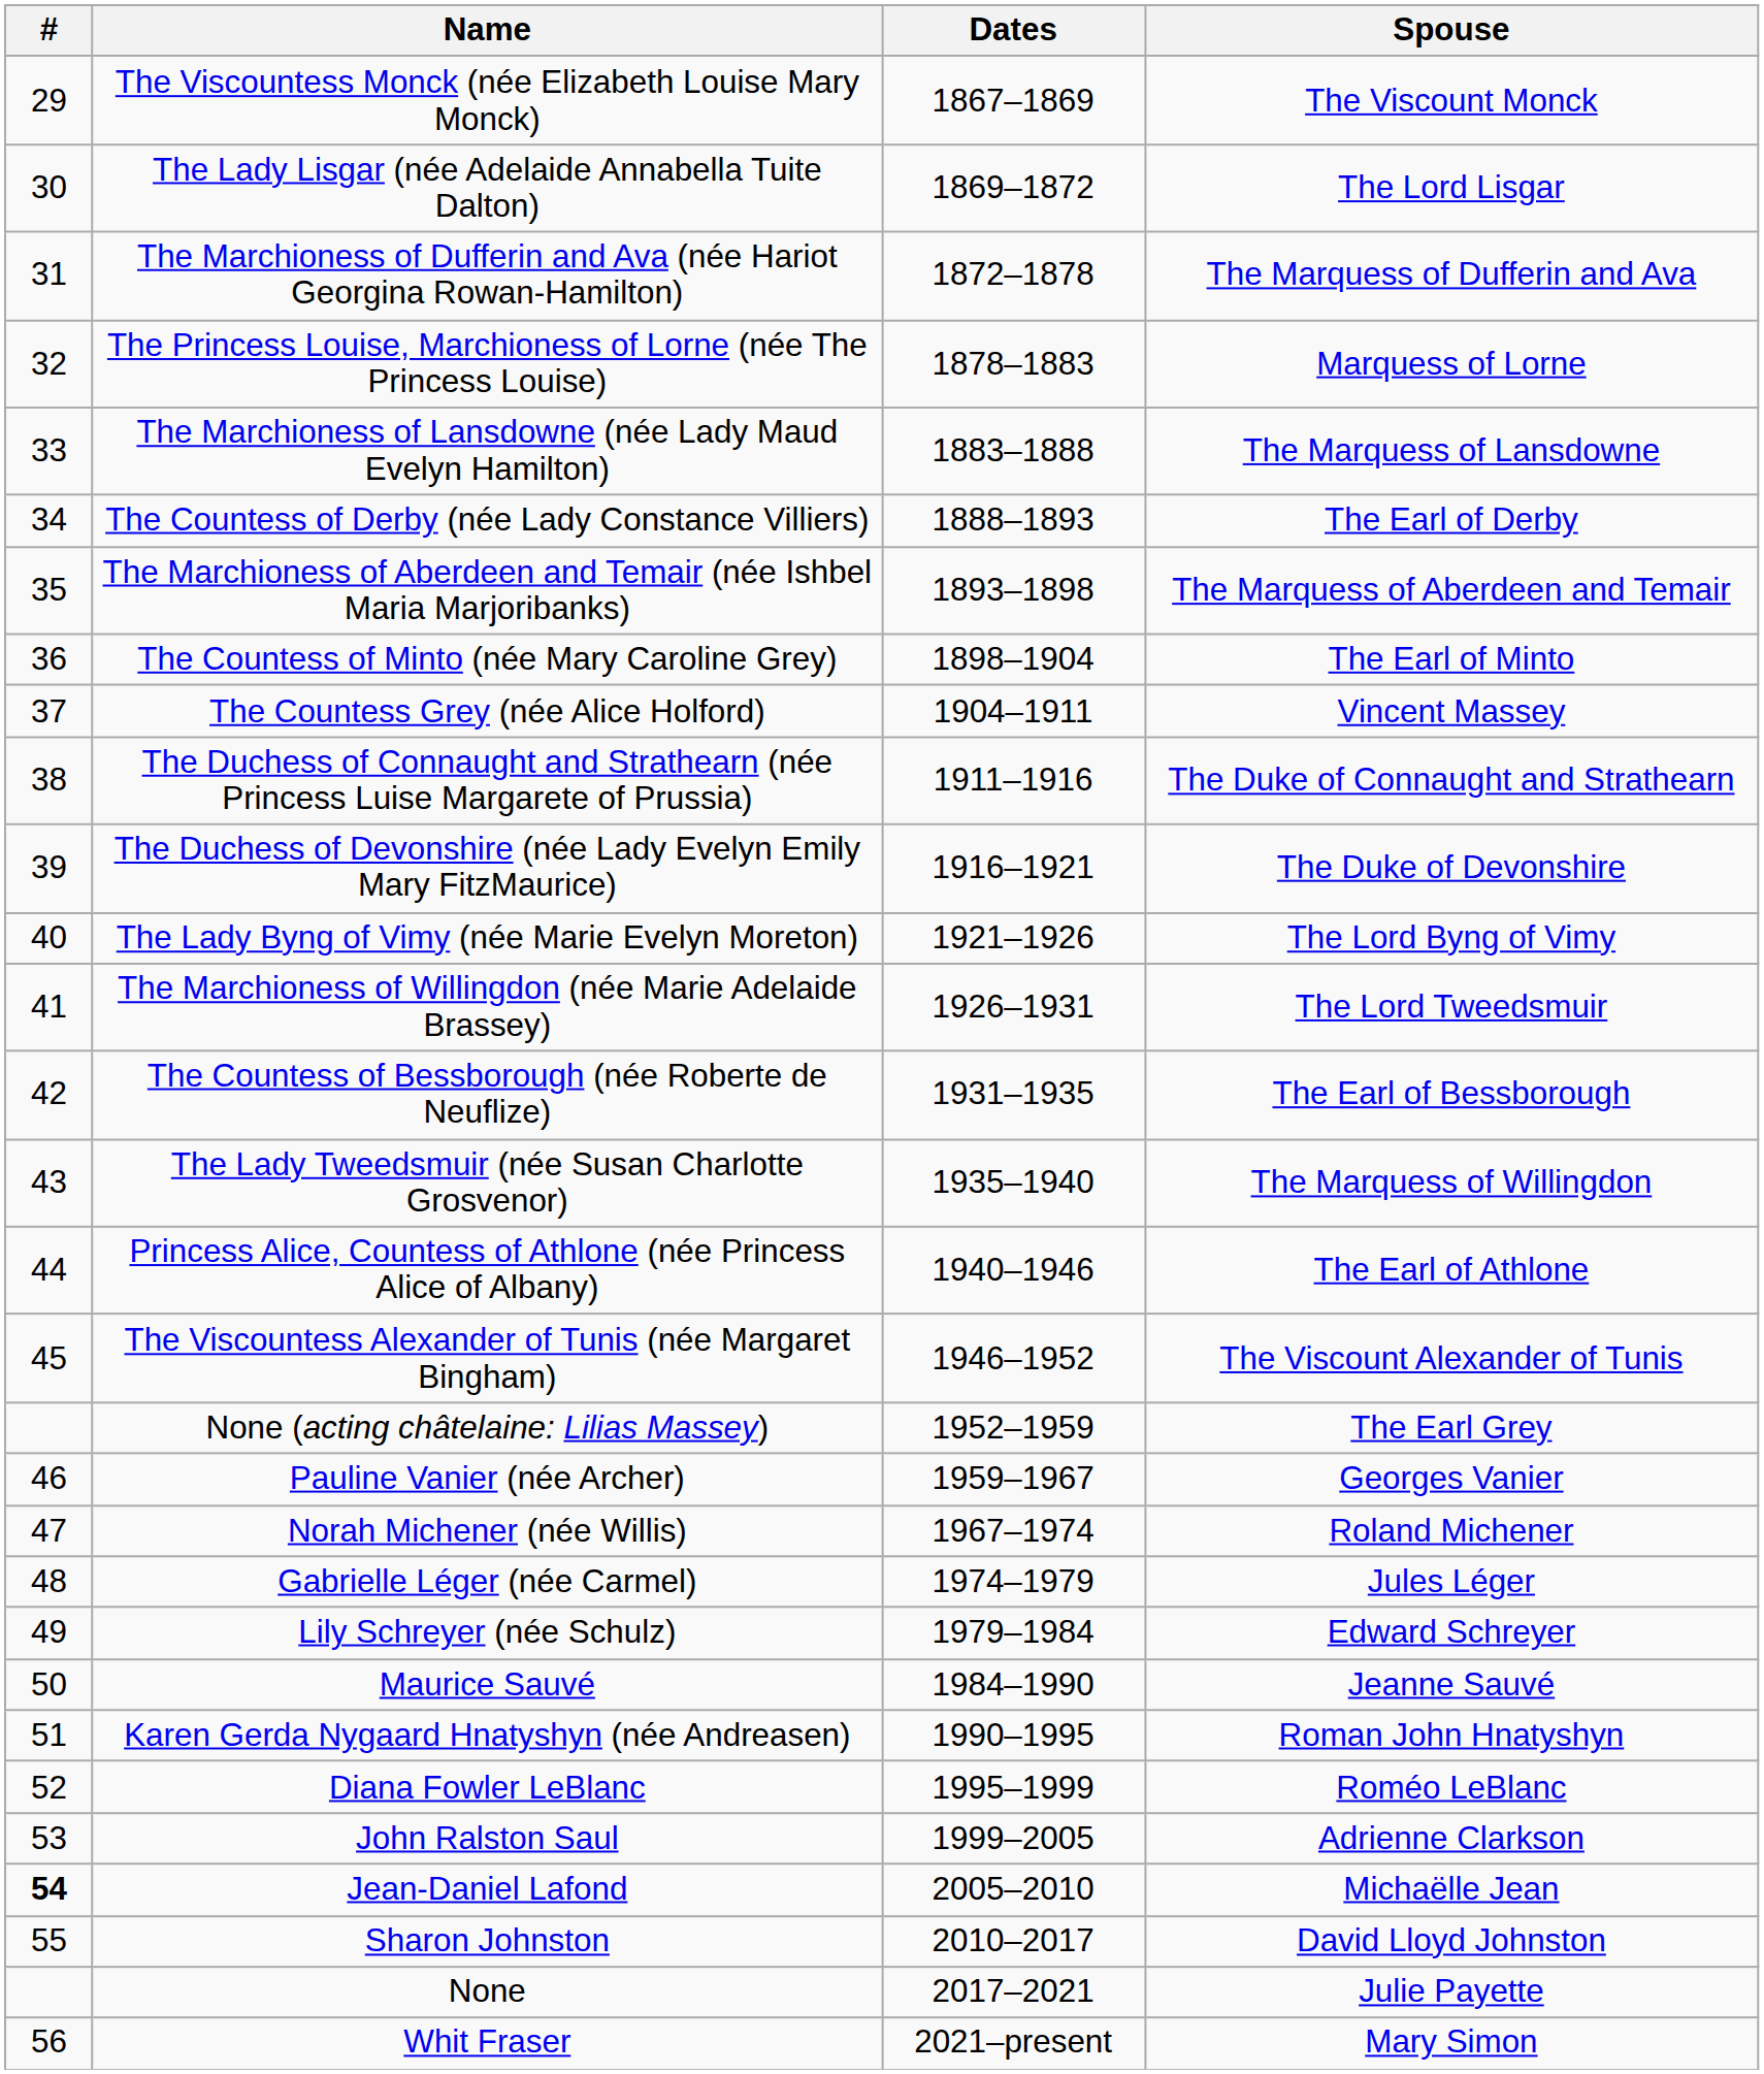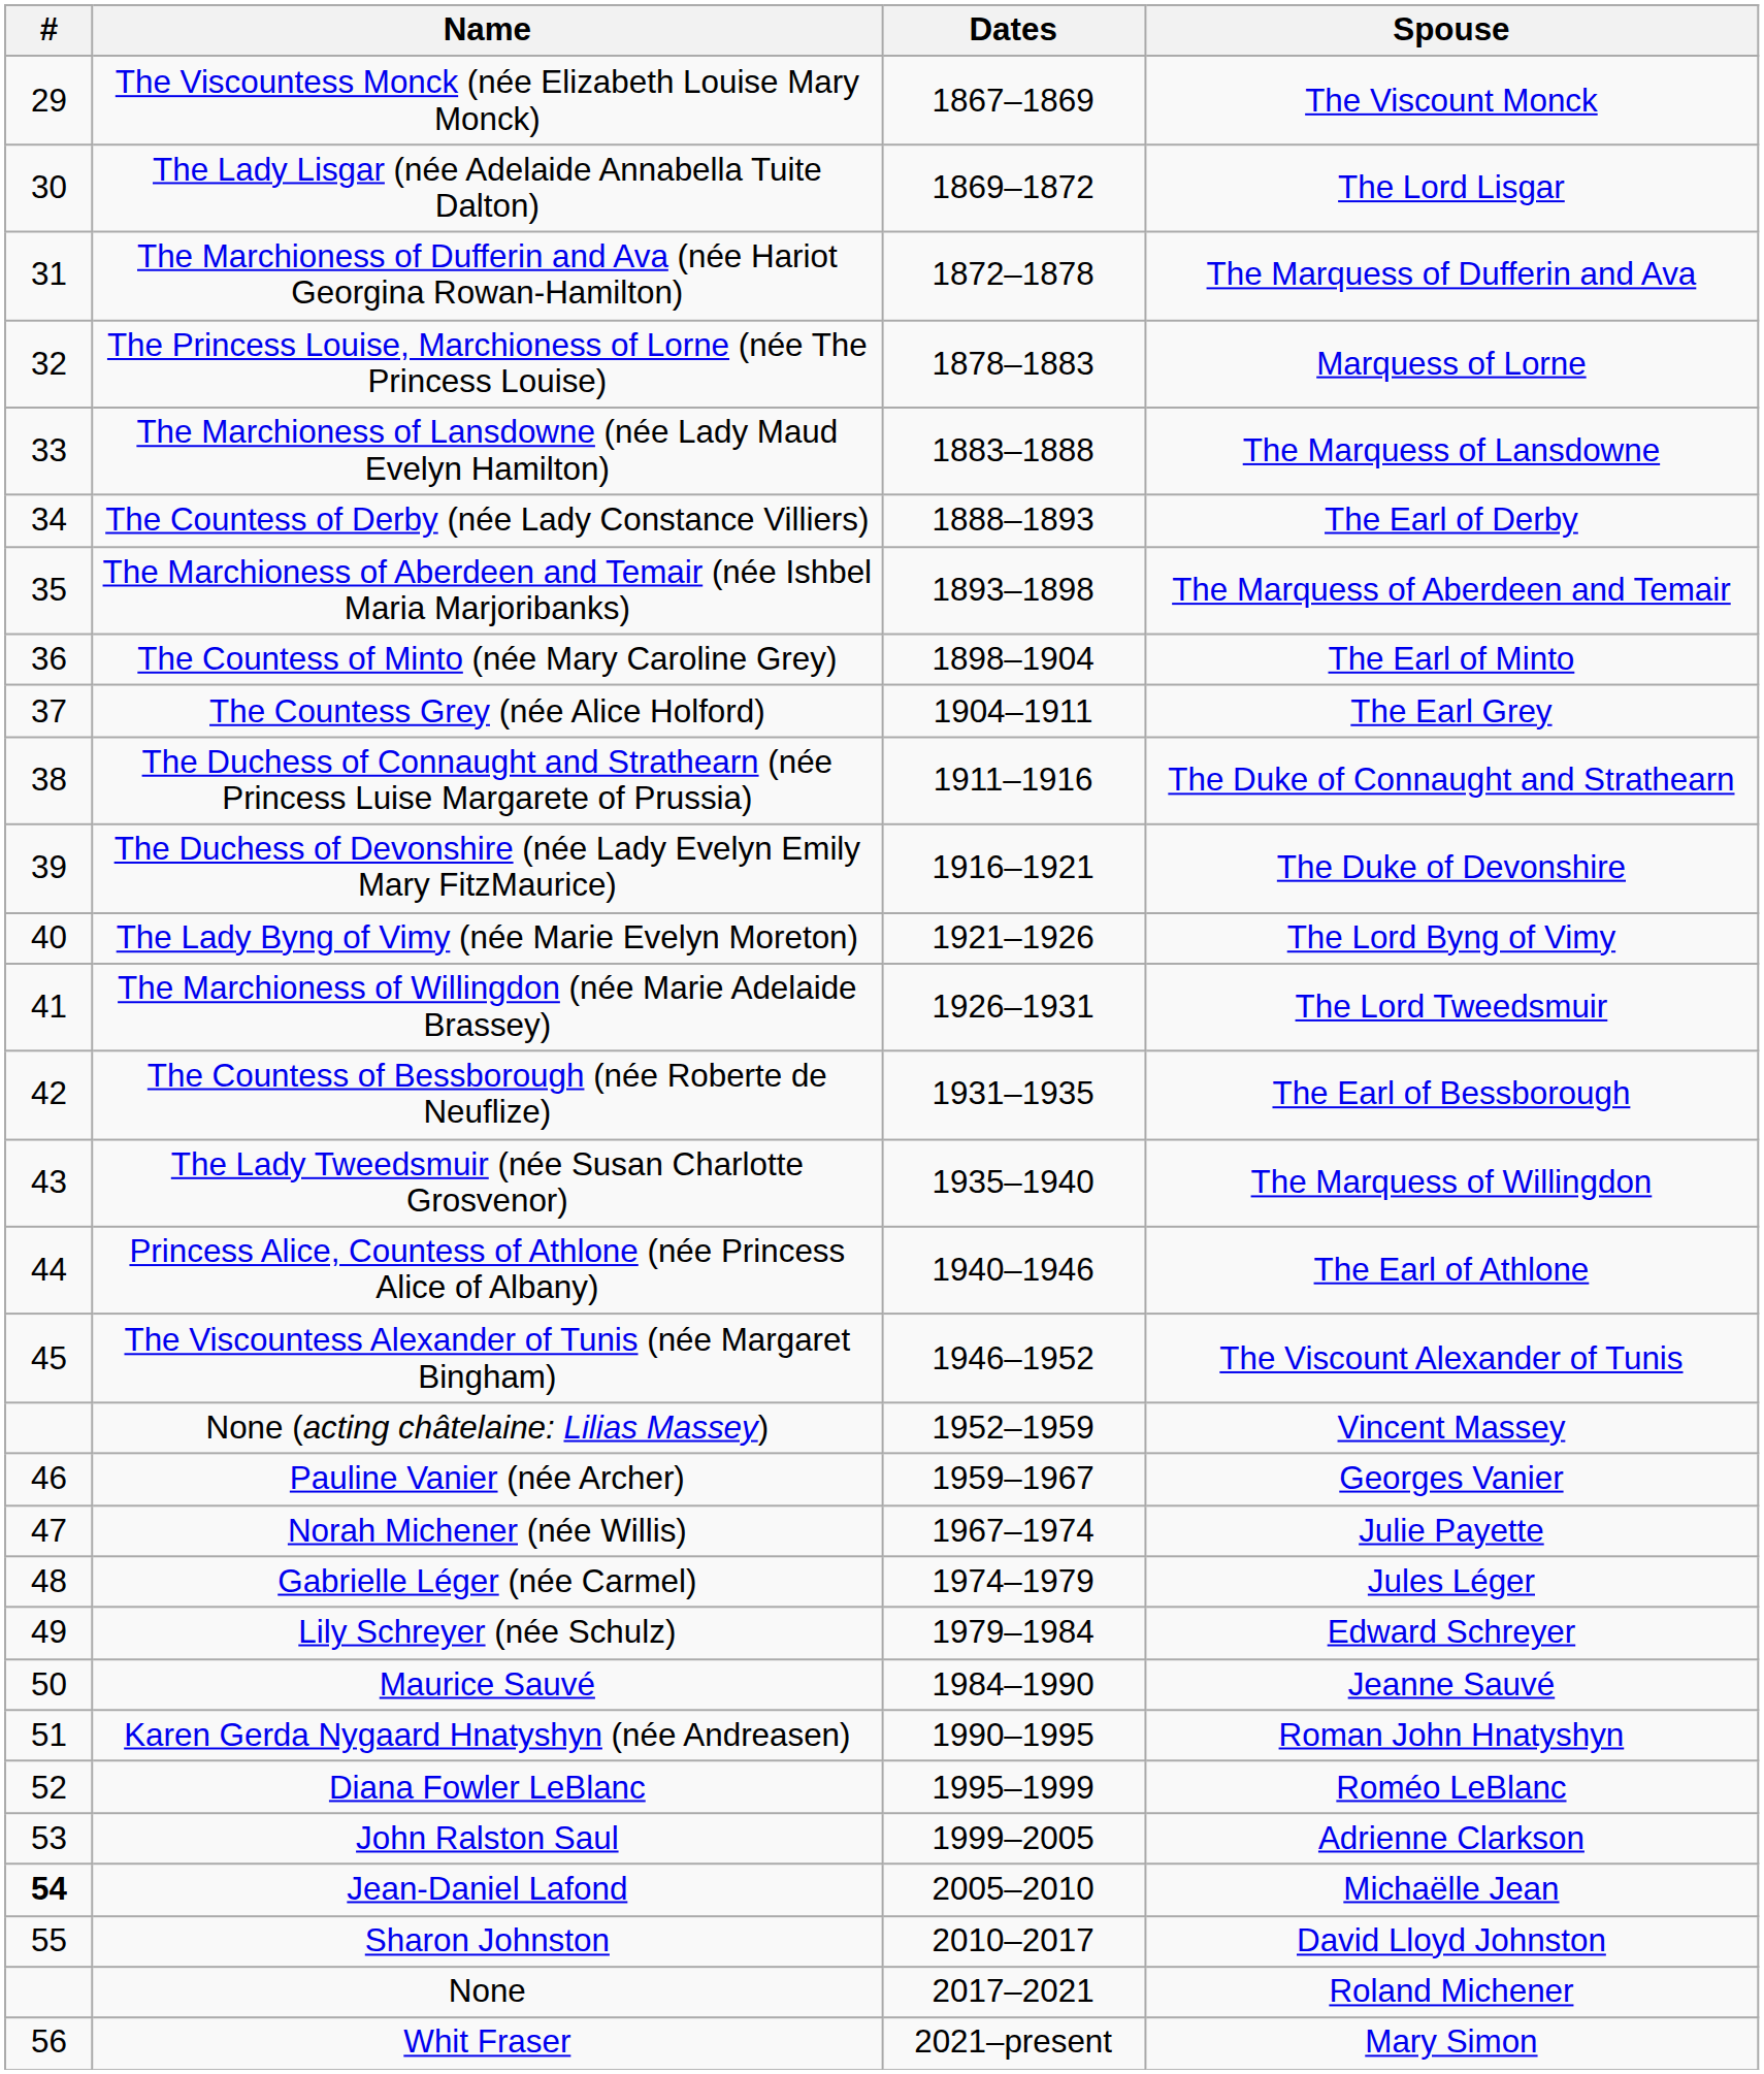 <table class="wikitable" style="text-align:center">
 <tr>
 <th>#</th>
 <th width="45%" align="left">Name</th>
 <th width="15%" align="left">Dates</th>
 <th width="35%" align="left">Spouse</th>
 </tr>
 <tr>
 <td>29</td>
 <td><a href='#'>The Viscountess Monck</a> (née Elizabeth Louise Mary Monck)</td>
 <td>1867–1869</td>
 <td><a href='#'>The Viscount Monck</a></td>
 </tr>
 <tr>
 <td>30</td>
 <td><a href='#'>The Lady Lisgar</a> (née Adelaide Annabella Tuite Dalton)</td>
 <td>1869–1872</td>
 <td><a href='#'>The Lord Lisgar</a></td>
 </tr>
 <tr>
 <td>31</td>
 <td><a href='#'>The Marchioness of Dufferin and Ava</a> (née Hariot Georgina Rowan-Hamilton)</td>
 <td>1872–1878</td>
 <td><a href='#'>The Marquess of Dufferin and Ava</a></td>
 </tr>
 <tr>
 <td>32</td>
 <td><a href='#'>The Princess Louise, Marchioness of Lorne</a> (née The Princess Louise)</td>
 <td>1878–1883</td>
 <td><a href='#'>Marquess of Lorne</a></td>
 </tr>
 <tr>
 <td>33</td>
 <td><a href='#'>The Marchioness of Lansdowne</a> (née Lady Maud Evelyn Hamilton)</td>
 <td>1883–1888</td>
 <td><a href='#'>The Marquess of Lansdowne</a></td>
 </tr>
 <tr>
 <td>34</td>
 <td><a href='#'>The Countess of Derby</a> (née Lady Constance Villiers)</td>
 <td>1888–1893</td>
 <td><a href='#'>The Earl of Derby</a></td>
 </tr>
 <tr>
 <td>35</td>
 <td><a href='#'>The Marchioness of Aberdeen and Temair</a> (née Ishbel Maria Marjoribanks)</td>
 <td>1893–1898</td>
 <td><a href='#'>The Marquess of Aberdeen and Temair</a></td>
 </tr>
 <tr>
 <td>36</td>
 <td><a href='#'>The Countess of Minto</a> (née Mary Caroline Grey)</td>
 <td>1898–1904</td>
 <td><a href='#'>The Earl of Minto</a></td>
 </tr>
 <tr>
 <td>37</td>
 <td><a href='#'>The Countess Grey</a> (née Alice Holford)</td>
 <td>1904–1911</td>
-<td><a href='#'>Vincent Massey</a></td>
+<td><a href='#'>The Earl Grey</a></td>
 </tr>
 <tr>
 <td>38</td>
 <td><a href='#'>The Duchess of Connaught and Strathearn</a> (née Princess Luise Margarete of Prussia)</td>
 <td>1911–1916</td>
 <td><a href='#'>The Duke of Connaught and Strathearn</a></td>
 </tr>
 <tr>
 <td>39</td>
 <td><a href='#'>The Duchess of Devonshire</a> (née Lady Evelyn Emily Mary FitzMaurice)</td>
 <td>1916–1921</td>
 <td><a href='#'>The Duke of Devonshire</a></td>
 </tr>
 <tr>
 <td>40</td>
 <td><a href='#'>The Lady Byng of Vimy</a> (née Marie Evelyn Moreton)</td>
 <td>1921–1926</td>
 <td><a href='#'>The Lord Byng of Vimy</a></td>
 </tr>
 <tr>
 <td>41</td>
 <td><a href='#'>The Marchioness of Willingdon</a> (née Marie Adelaide Brassey)</td>
 <td>1926–1931</td>
 <td><a href='#'>The Lord Tweedsmuir</a></td>
 </tr>
 <tr>
 <td>42</td>
 <td><a href='#'>The Countess of Bessborough</a> (née Roberte de Neuflize)</td>
 <td>1931–1935</td>
 <td><a href='#'>The Earl of Bessborough</a></td>
 </tr>
 <tr>
 <td>43</td>
 <td><a href='#'>The Lady Tweedsmuir</a> (née Susan Charlotte Grosvenor)</td>
 <td>1935–1940</td>
 <td><a href='#'>The Marquess of Willingdon</a></td>
 </tr>
 <tr>
 <td>44</td>
 <td><a href='#'>Princess Alice, Countess of Athlone</a> (née Princess Alice of Albany)</td>
 <td>1940–1946</td>
 <td><a href='#'>The Earl of Athlone</a></td>
 </tr>
 <tr>
 <td>45</td>
 <td><a href='#'>The Viscountess Alexander of Tunis</a> (née Margaret Bingham)</td>
 <td>1946–1952</td>
 <td><a href='#'>The Viscount Alexander of Tunis</a></td>
 </tr>
 <tr>
 <td></td>
 <td>None (<em>acting châtelaine: <a href='#'>Lilias Massey</a></em>)</td>
 <td>1952–1959</td>
-<td><a href='#'>The Earl Grey</a></td>
+<td><a href='#'>Vincent Massey</a></td>
 </tr>
 <tr>
 <td>46</td>
 <td><a href='#'>Pauline Vanier</a> (née Archer)</td>
 <td>1959–1967</td>
 <td><a href='#'>Georges Vanier</a></td>
 </tr>
 <tr>
 <td>47</td>
 <td><a href='#'>Norah Michener</a> (née Willis)</td>
 <td>1967–1974</td>
-<td><a href='#'>Roland Michener</a></td>
+<td><a href='#'>Julie Payette</a></td>
 </tr>
 <tr>
 <td>48</td>
 <td><a href='#'>Gabrielle Léger</a> (née Carmel)</td>
 <td>1974–1979</td>
 <td><a href='#'>Jules Léger</a></td>
 </tr>
 <tr>
 <td>49</td>
 <td><a href='#'>Lily Schreyer</a> (née Schulz)</td>
 <td>1979–1984</td>
 <td><a href='#'>Edward Schreyer</a></td>
 </tr>
 <tr>
 <td>50</td>
 <td><a href='#'>Maurice Sauvé</a></td>
 <td>1984–1990</td>
 <td><a href='#'>Jeanne Sauvé</a></td>
 </tr>
 <tr>
 <td>51</td>
 <td><a href='#'>Karen Gerda Nygaard Hnatyshyn</a> (née Andreasen)</td>
 <td>1990–1995</td>
 <td><a href='#'>Roman John Hnatyshyn</a></td>
 </tr>
 <tr>
 <td>52</td>
 <td><a href='#'>Diana Fowler LeBlanc</a></td>
 <td>1995–1999</td>
 <td><a href='#'>Roméo LeBlanc</a></td>
 </tr>
 <tr>
 <td>53</td>
 <td><a href='#'>John Ralston Saul</a></td>
 <td>1999–2005</td>
 <td><a href='#'>Adrienne Clarkson</a></td>
 </tr>
 <tr>
 <td><strong>54</strong></td>
 <td><a href='#'>Jean-Daniel Lafond</a></td>
 <td>2005–2010</td>
 <td><a href='#'>Michaëlle Jean</a></td>
 </tr>
 <tr>
 <td>55</td>
 <td><a href='#'>Sharon Johnston</a></td>
 <td>2010–2017</td>
 <td><a href='#'>David Lloyd Johnston</a></td>
 </tr>
 <tr>
 <td></td>
 <td>None </td>
 <td>2017–2021</td>
-<td><a href='#'>Julie Payette</a></td>
+<td><a href='#'>Roland Michener</a></td>
 </tr>
 <tr>
 <td>56</td>
 <td><a href='#'>Whit Fraser</a></td>
 <td>2021–present</td>
 <td><a href='#'>Mary Simon</a></td>
 </tr>
 </table>
